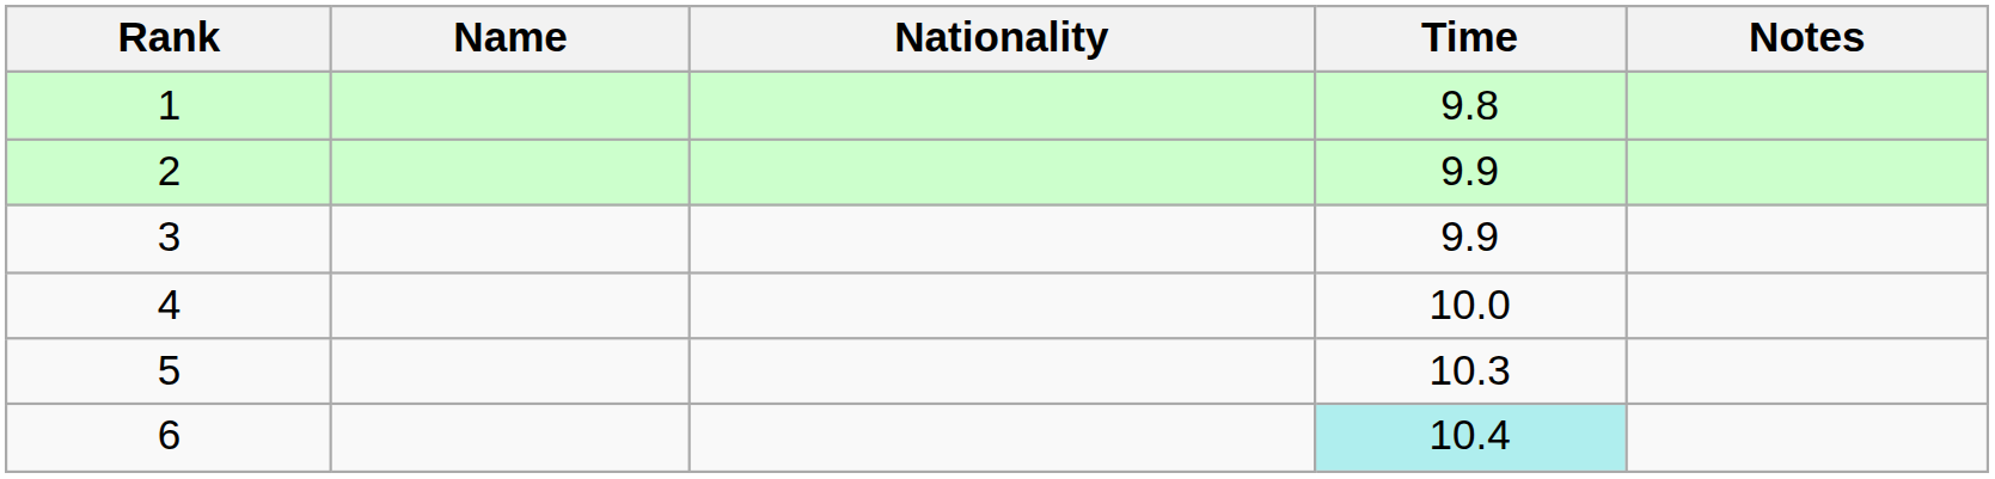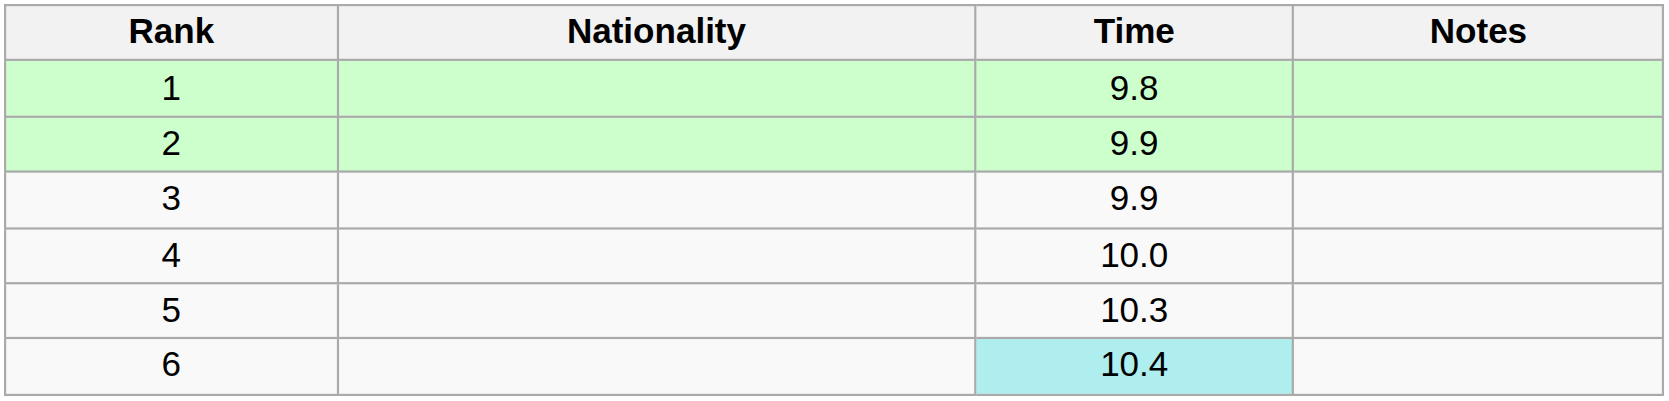 <table class="wikitable sortable" style="text-align:center; width: 60%">
 <tr>
 <th>Rank</th>
-<th>Name</th>
 <th>Nationality</th>
 <th>Time</th>
 <th>Notes</th>
 </tr>
 <tr bgcolor=ccffcc>
 <td>1</td>
 <td align=left></td>
-<td align=left></td>
 <td>9.8</td>
 <td></td>
 </tr>
 <tr bgcolor=ccffcc>
 <td>2</td>
-<td align=left></td>
 <td align=left></td>
 <td>9.9</td>
 <td></td>
 </tr>
 <tr>
 <td>3</td>
 <td align=left></td>
-<td align=left></td>
 <td>9.9</td>
 <td></td>
 </tr>
 <tr>
 <td>4</td>
-<td align=left></td>
 <td align=left></td>
 <td>10.0</td>
 <td></td>
 </tr>
 <tr>
 <td>5</td>
 <td align=left></td>
-<td align=left></td>
 <td>10.3</td>
 <td></td>
 </tr>
 <tr>
 <td>6</td>
 <td align=left></td>
-<td align=left></td>
 <td style="background: paleturquoise;">10.4</td>
 <td></td>
 </tr>
 </table>
